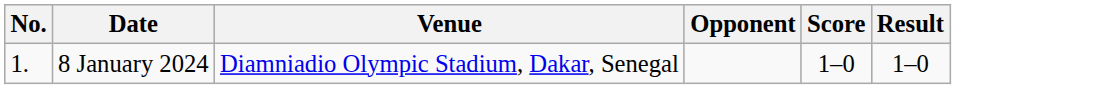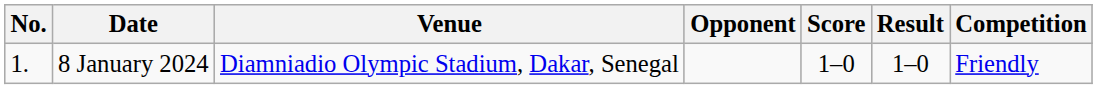 <table class="wikitable">
 <tr>
 <th>No.</th>
 <th>Date</th>
 <th>Venue</th>
 <th>Opponent</th>
 <th>Score</th>
 <th>Result</th>
+<th>Competition</th>
 </tr>
 <tr>
 <td>1.</td>
 <td>8 January 2024</td>
 <td><a href='#'>Diamniadio Olympic Stadium</a>, <a href='#'>Dakar</a>, Senegal</td>
 <td></td>
 <td align=center>1–0</td>
 <td align=center>1–0</td>
+<td><a href='#'>Friendly</a></td>
 </tr>
 </table>
